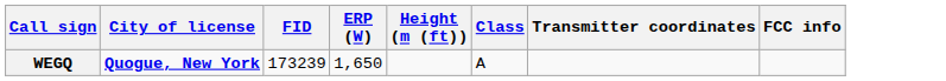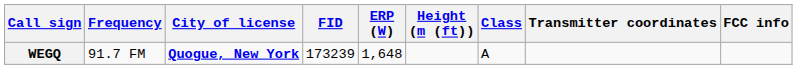 <table class="wikitable sortable">
 <tr>
 <th scope="col"><a href='#'>Call sign</a></th>
+<th scope="col" data-sort-type="number"><a href='#'>Frequency</a></th>
 <th scope="col"><a href='#'>City of license</a></th>
 <th scope="col"><a href='#'>FID</a></th>
 <th scope="col" data-sort-type="number"><a href='#'>ERP</a><br>(<a href='#'>W</a>)</th>
 <th scope="col" data-sort-type="number"><a href='#'>Height</a><br>(<a href='#'>m</a> (<a href='#'>ft</a>))</th>
 <th scope="col"><a href='#'>Class</a></th>
 <th scope="col" class="unsortable">Transmitter coordinates</th>
 <th scope="col" class="unsortable">FCC info</th>
 </tr>
 <tr>
 <th scope="row">WEGQ</th>
+<td>91.7 FM</td>
 <td><strong><a href='#'>Quogue, New York</a></strong></td>
 <td>173239</td>
-<td>1,650</td>
+<td>1,648</td>
 <td></td>
 <td>A</td>
 <td></td>
 <td></td>
 </tr>
 </table>
